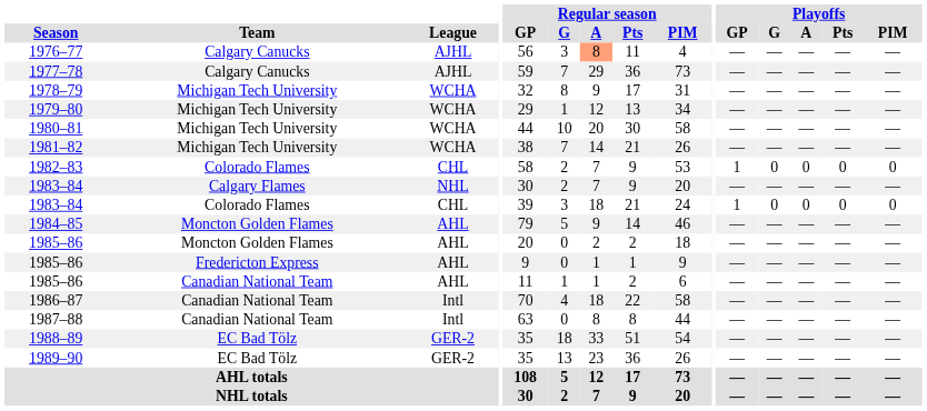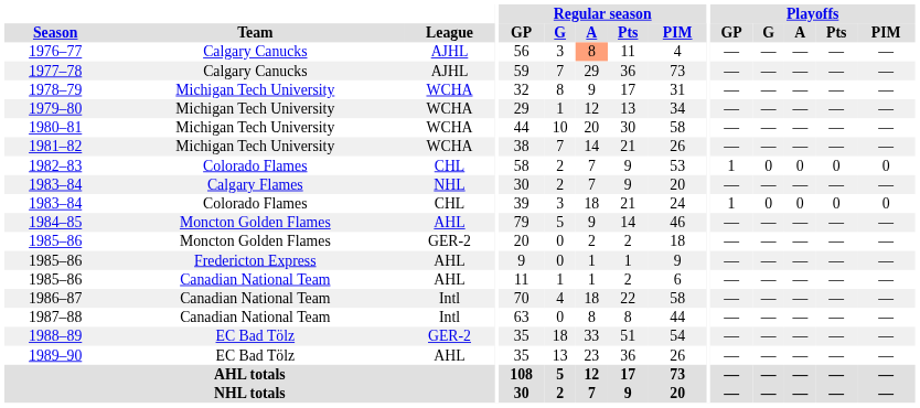 <table border="0" cellpadding="1" cellspacing="0" style="text-align:center; width:60em">
 <tr bgcolor="#e0e0e0">
 <th colspan="3" bgcolor="#ffffff"></th>
 <th rowspan="100" bgcolor="#ffffff"></th>
 <th colspan="5"><a href='#'>Regular season</a></th>
 <th rowspan="100" bgcolor="#ffffff"></th>
 <th colspan="5"><a href='#'>Playoffs</a></th>
 </tr>
 <tr bgcolor="#e0e0e0">
 <th><a href='#'>Season</a></th>
 <th>Team</th>
 <th>League</th>
 <th>GP</th>
 <th><a href='#'>G</a></th>
 <th><a href='#'>A</a></th>
 <th><a href='#'>Pts</a></th>
 <th><a href='#'>PIM</a></th>
 <th>GP</th>
 <th>G</th>
 <th>A</th>
 <th>Pts</th>
 <th>PIM</th>
 </tr>
 <tr>
 <td><a href='#'>1976–77</a></td>
 <td><a href='#'>Calgary Canucks</a></td>
 <td><a href='#'>AJHL</a></td>
 <td>56</td>
 <td>3</td>
 <td style="background: lightsalmon;">8</td>
 <td>11</td>
 <td>4</td>
 <td>—</td>
 <td>—</td>
 <td>—</td>
 <td>—</td>
 <td>—</td>
 </tr>
 <tr bgcolor="#f0f0f0">
 <td><a href='#'>1977–78</a></td>
 <td>Calgary Canucks</td>
 <td>AJHL</td>
 <td>59</td>
 <td>7</td>
 <td>29</td>
 <td>36</td>
 <td>73</td>
 <td>—</td>
 <td>—</td>
 <td>—</td>
 <td>—</td>
 <td>—</td>
 </tr>
 <tr>
 <td><a href='#'>1978–79</a></td>
 <td><a href='#'>Michigan Tech University</a></td>
 <td><a href='#'>WCHA</a></td>
 <td>32</td>
 <td>8</td>
 <td>9</td>
 <td>17</td>
 <td>31</td>
 <td>—</td>
 <td>—</td>
 <td>—</td>
 <td>—</td>
 <td>—</td>
 </tr>
 <tr bgcolor="#f0f0f0">
 <td><a href='#'>1979–80</a></td>
 <td>Michigan Tech University</td>
 <td>WCHA</td>
 <td>29</td>
 <td>1</td>
 <td>12</td>
 <td>13</td>
 <td>34</td>
 <td>—</td>
 <td>—</td>
 <td>—</td>
 <td>—</td>
 <td>—</td>
 </tr>
 <tr>
 <td><a href='#'>1980–81</a></td>
 <td>Michigan Tech University</td>
 <td>WCHA</td>
 <td>44</td>
 <td>10</td>
 <td>20</td>
 <td>30</td>
 <td>58</td>
 <td>—</td>
 <td>—</td>
 <td>—</td>
 <td>—</td>
 <td>—</td>
 </tr>
 <tr bgcolor="#f0f0f0">
 <td><a href='#'>1981–82</a></td>
 <td>Michigan Tech University</td>
 <td>WCHA</td>
 <td>38</td>
 <td>7</td>
 <td>14</td>
 <td>21</td>
 <td>26</td>
 <td>—</td>
 <td>—</td>
 <td>—</td>
 <td>—</td>
 <td>—</td>
 </tr>
 <tr>
 <td><a href='#'>1982–83</a></td>
 <td><a href='#'>Colorado Flames</a></td>
 <td><a href='#'>CHL</a></td>
 <td>58</td>
 <td>2</td>
 <td>7</td>
 <td>9</td>
 <td>53</td>
 <td>1</td>
 <td>0</td>
 <td>0</td>
 <td>0</td>
 <td>0</td>
 </tr>
 <tr bgcolor="#f0f0f0">
 <td><a href='#'>1983–84</a></td>
 <td><a href='#'>Calgary Flames</a></td>
 <td><a href='#'>NHL</a></td>
 <td>30</td>
 <td>2</td>
 <td>7</td>
 <td>9</td>
 <td>20</td>
 <td>—</td>
 <td>—</td>
 <td>—</td>
 <td>—</td>
 <td>—</td>
 </tr>
 <tr>
 <td><a href='#'>1983–84</a></td>
 <td>Colorado Flames</td>
 <td>CHL</td>
 <td>39</td>
 <td>3</td>
 <td>18</td>
 <td>21</td>
 <td>24</td>
 <td>1</td>
 <td>0</td>
 <td>0</td>
 <td>0</td>
 <td>0</td>
 </tr>
 <tr bgcolor="#f0f0f0">
 <td><a href='#'>1984–85</a></td>
 <td><a href='#'>Moncton Golden Flames</a></td>
 <td><a href='#'>AHL</a></td>
 <td>79</td>
 <td>5</td>
 <td>9</td>
 <td>14</td>
 <td>46</td>
 <td>—</td>
 <td>—</td>
 <td>—</td>
 <td>—</td>
 <td>—</td>
 </tr>
 <tr>
 <td><a href='#'>1985–86</a></td>
 <td>Moncton Golden Flames</td>
-<td>AHL</td>
+<td>GER-2</td>
 <td>20</td>
 <td>0</td>
 <td>2</td>
 <td>2</td>
 <td>18</td>
 <td>—</td>
 <td>—</td>
 <td>—</td>
 <td>—</td>
 <td>—</td>
 </tr>
 <tr bgcolor="#f0f0f0">
 <td>1985–86</td>
 <td><a href='#'>Fredericton Express</a></td>
 <td>AHL</td>
 <td>9</td>
 <td>0</td>
 <td>1</td>
 <td>1</td>
 <td>9</td>
 <td>—</td>
 <td>—</td>
 <td>—</td>
 <td>—</td>
 <td>—</td>
 </tr>
 <tr>
 <td>1985–86</td>
 <td><a href='#'>Canadian National Team</a></td>
 <td>AHL</td>
 <td>11</td>
 <td>1</td>
 <td>1</td>
 <td>2</td>
 <td>6</td>
 <td>—</td>
 <td>—</td>
 <td>—</td>
 <td>—</td>
 <td>—</td>
 </tr>
 <tr bgcolor="#f0f0f0">
 <td>1986–87</td>
 <td>Canadian National Team</td>
 <td>Intl</td>
 <td>70</td>
 <td>4</td>
 <td>18</td>
 <td>22</td>
 <td>58</td>
 <td>—</td>
 <td>—</td>
 <td>—</td>
 <td>—</td>
 <td>—</td>
 </tr>
 <tr>
 <td>1987–88</td>
 <td>Canadian National Team</td>
 <td>Intl</td>
 <td>63</td>
 <td>0</td>
 <td>8</td>
 <td>8</td>
 <td>44</td>
 <td>—</td>
 <td>—</td>
 <td>—</td>
 <td>—</td>
 <td>—</td>
 </tr>
 <tr bgcolor="#f0f0f0">
 <td><a href='#'>1988–89</a></td>
 <td><a href='#'>EC Bad Tölz</a></td>
 <td><a href='#'>GER-2</a></td>
 <td>35</td>
 <td>18</td>
 <td>33</td>
 <td>51</td>
 <td>54</td>
 <td>—</td>
 <td>—</td>
 <td>—</td>
 <td>—</td>
 <td>—</td>
 </tr>
 <tr>
 <td><a href='#'>1989–90</a></td>
 <td>EC Bad Tölz</td>
-<td>GER-2</td>
+<td>AHL</td>
 <td>35</td>
 <td>13</td>
 <td>23</td>
 <td>36</td>
 <td>26</td>
 <td>—</td>
 <td>—</td>
 <td>—</td>
 <td>—</td>
 <td>—</td>
 </tr>
 <tr bgcolor="#e0e0e0">
 <th colspan="3">AHL totals</th>
 <th>108</th>
 <th>5</th>
 <th>12</th>
 <th>17</th>
 <th>73</th>
 <th>—</th>
 <th>—</th>
 <th>—</th>
 <th>—</th>
 <th>—</th>
 </tr>
 <tr bgcolor="#e0e0e0">
 <th colspan="3">NHL totals</th>
 <th>30</th>
 <th>2</th>
 <th>7</th>
 <th>9</th>
 <th>20</th>
 <th>—</th>
 <th>—</th>
 <th>—</th>
 <th>—</th>
 <th>—</th>
 </tr>
 </table>
